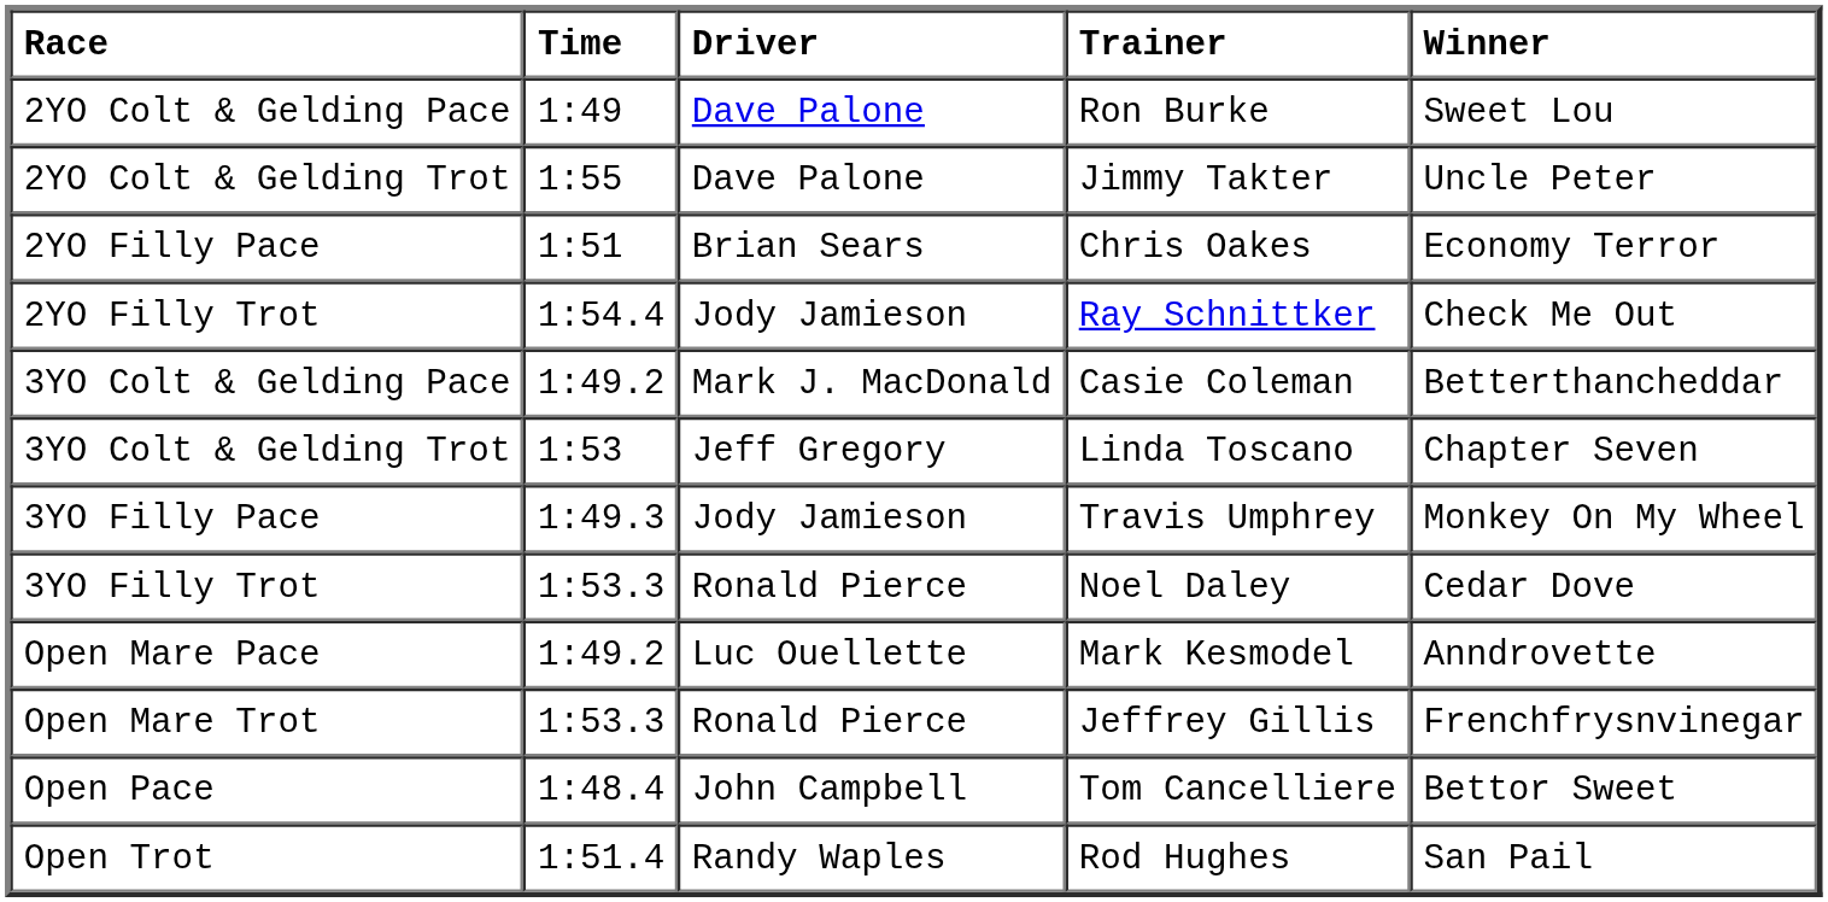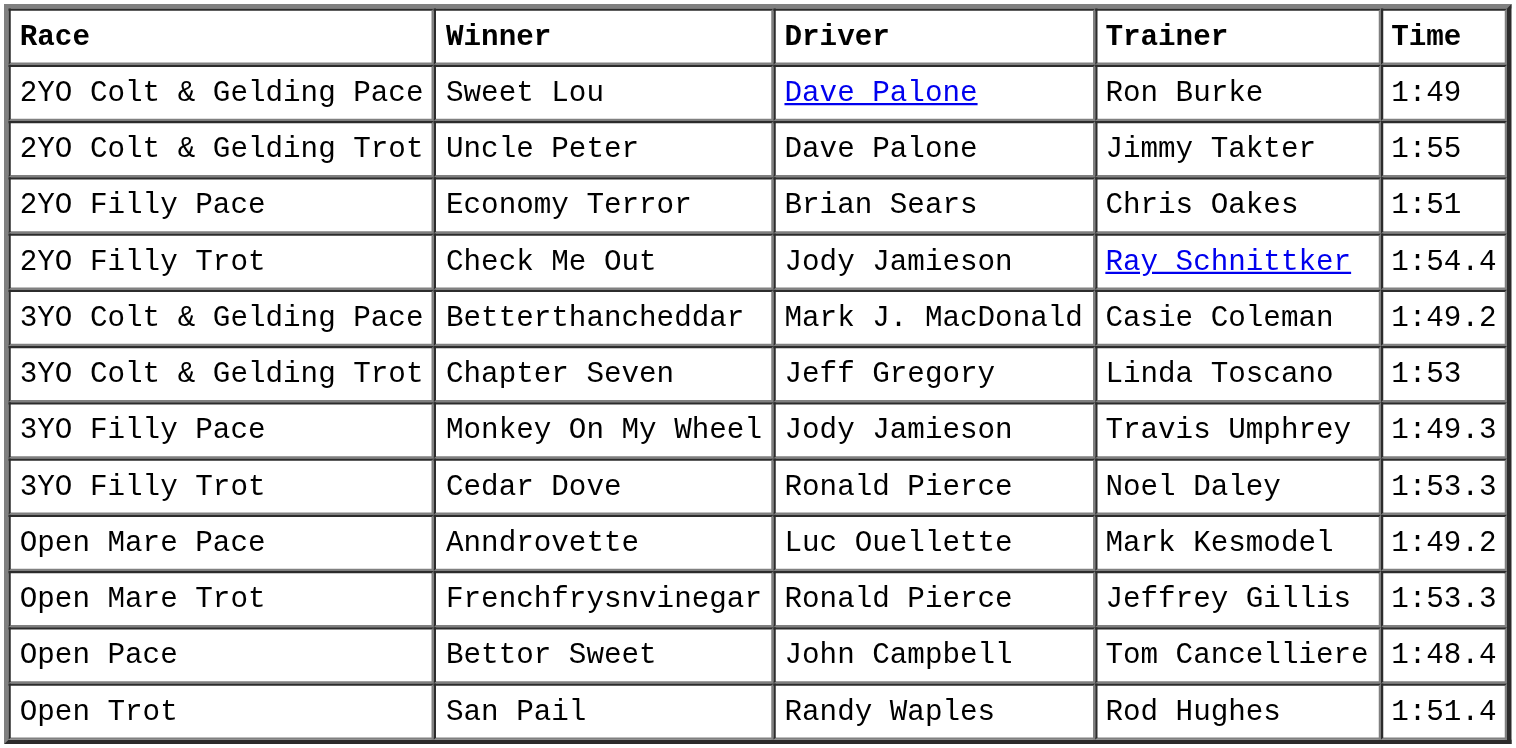 <table cellspacing="0" cellpadding="4" border="2">
 <tr>
 <td><strong>Race</strong></td>
-<td><strong>Time</strong></td>
+<td><strong>Winner</strong></td>
 <td><strong>Driver</strong></td>
 <td><strong>Trainer</strong></td>
-<td><strong>Winner</strong></td>
+<td><strong>Time</strong></td>
 </tr>
 <tr>
 <td>2YO Colt & Gelding Pace</td>
-<td>1:49</td>
+<td>Sweet Lou</td>
 <td><a href='#'>Dave Palone</a></td>
 <td>Ron Burke</td>
-<td>Sweet Lou</td>
+<td>1:49</td>
 </tr>
 <tr>
 <td>2YO Colt & Gelding Trot</td>
-<td>1:55</td>
+<td>Uncle Peter</td>
 <td>Dave Palone</td>
 <td>Jimmy Takter</td>
-<td>Uncle Peter</td>
+<td>1:55</td>
 </tr>
 <tr>
 <td>2YO Filly Pace</td>
-<td>1:51</td>
+<td>Economy Terror</td>
 <td>Brian Sears</td>
 <td>Chris Oakes</td>
-<td>Economy Terror</td>
+<td>1:51</td>
 </tr>
 <tr>
 <td>2YO Filly Trot</td>
-<td>1:54.4</td>
+<td>Check Me Out</td>
 <td>Jody Jamieson</td>
 <td><a href='#'>Ray Schnittker</a></td>
-<td>Check Me Out</td>
+<td>1:54.4</td>
 </tr>
 <tr>
 <td>3YO Colt & Gelding Pace</td>
-<td>1:49.2</td>
+<td>Betterthancheddar</td>
 <td>Mark J. MacDonald</td>
 <td>Casie Coleman</td>
-<td>Betterthancheddar</td>
+<td>1:49.2</td>
 </tr>
 <tr>
 <td>3YO Colt & Gelding Trot</td>
-<td>1:53</td>
+<td>Chapter Seven</td>
 <td>Jeff Gregory</td>
 <td>Linda Toscano</td>
-<td>Chapter Seven</td>
+<td>1:53</td>
 </tr>
 <tr>
 <td>3YO Filly Pace</td>
-<td>1:49.3</td>
+<td>Monkey On My Wheel</td>
 <td>Jody Jamieson</td>
 <td>Travis Umphrey</td>
-<td>Monkey On My Wheel</td>
+<td>1:49.3</td>
 </tr>
 <tr>
 <td>3YO Filly Trot</td>
-<td>1:53.3</td>
+<td>Cedar Dove</td>
 <td>Ronald Pierce</td>
 <td>Noel Daley</td>
-<td>Cedar Dove</td>
+<td>1:53.3</td>
 </tr>
 <tr>
 <td>Open Mare Pace</td>
-<td>1:49.2</td>
+<td>Anndrovette</td>
 <td>Luc Ouellette</td>
 <td>Mark Kesmodel</td>
-<td>Anndrovette</td>
+<td>1:49.2</td>
 </tr>
 <tr>
 <td>Open Mare Trot</td>
-<td>1:53.3</td>
+<td>Frenchfrysnvinegar</td>
 <td>Ronald Pierce</td>
 <td>Jeffrey Gillis</td>
-<td>Frenchfrysnvinegar</td>
+<td>1:53.3</td>
 </tr>
 <tr>
 <td>Open Pace</td>
-<td>1:48.4</td>
+<td>Bettor Sweet</td>
 <td>John Campbell</td>
 <td>Tom Cancelliere</td>
-<td>Bettor Sweet</td>
+<td>1:48.4</td>
 </tr>
 <tr>
 <td>Open Trot</td>
-<td>1:51.4</td>
+<td>San Pail</td>
 <td>Randy Waples</td>
 <td>Rod Hughes</td>
-<td>San Pail</td>
+<td>1:51.4</td>
 </tr>
 </table>
